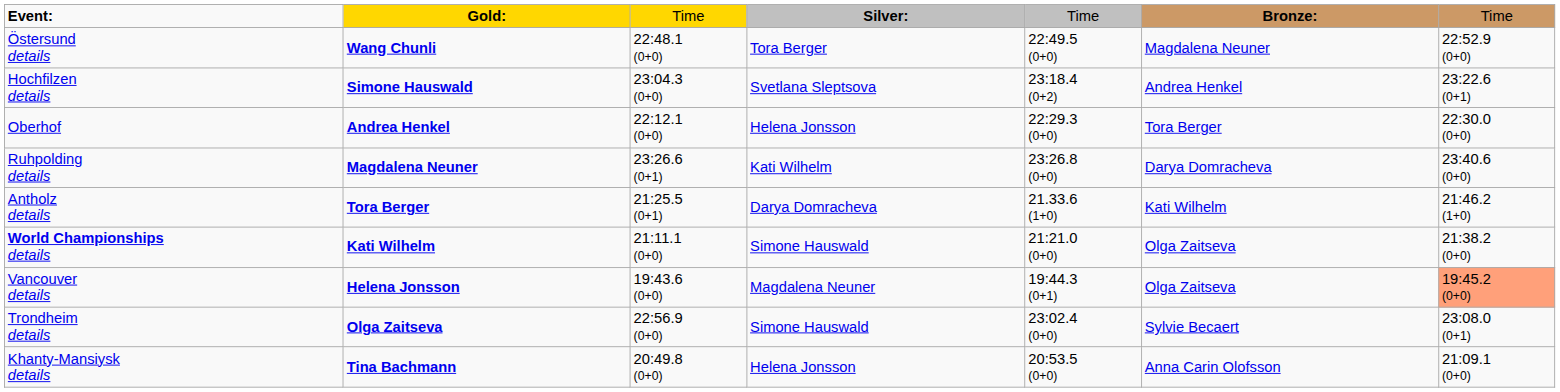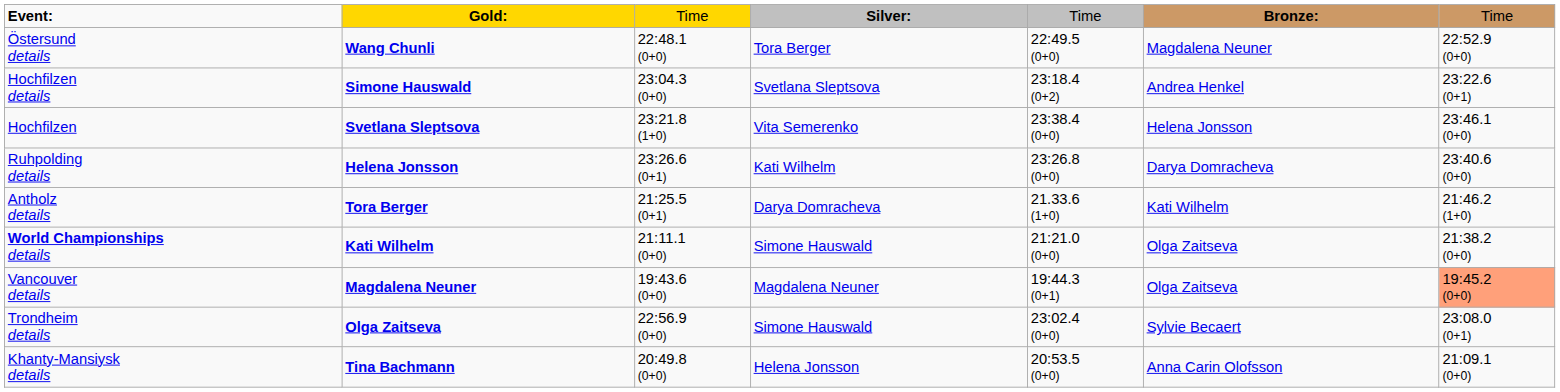 <table class="wikitable" width=85%>
 <tr>
 <td><strong>Event:</strong></td>
 <td style="text-align:center;background-color:gold;"><strong>Gold:</strong></td>
 <td style="text-align:center;background-color:gold;">Time</td>
 <td style="text-align:center;background-color:silver;"><strong>Silver:</strong></td>
 <td style="text-align:center;background-color:silver;">Time</td>
 <td style="text-align:center;background-color:#CC9966;"><strong>Bronze:</strong></td>
 <td style="text-align:center;background-color:#CC9966;">Time</td>
 </tr>
 <tr>
 <td><a href='#'>Östersund</a><br><em><a href='#'>details</a></em></td>
 <td><strong><a href='#'>Wang Chunli</a></strong><br><small></small></td>
 <td>22:48.1<br><small>(0+0)</small></td>
 <td><a href='#'>Tora Berger</a> <br><small></small></td>
 <td>22:49.5 <br><small>(0+0)</small></td>
 <td><a href='#'>Magdalena Neuner</a><br><small></small></td>
 <td>22:52.9 <br><small>(0+0)</small></td>
 </tr>
 <tr>
 <td><a href='#'>Hochfilzen</a><br><em><a href='#'>details</a></em></td>
 <td><strong><a href='#'>Simone Hauswald</a></strong><br><small></small></td>
 <td>23:04.3<br><small>(0+0)</small></td>
 <td><a href='#'>Svetlana Sleptsova</a><br><small></small></td>
 <td>23:18.4<br><small>(0+2)</small></td>
 <td><a href='#'>Andrea Henkel</a><br><small></small></td>
 <td>23:22.6<br><small>(0+1)</small></td>
 </tr>
 <tr>
-<td><a href='#'>Oberhof</a><br></td>
-<td><strong><a href='#'>Andrea Henkel</a></strong><br><small></small></td>
-<td>22:12.1<br><small>(0+0)</small></td>
+<td><a href='#'>Hochfilzen</a><br></td>
+<td><strong><a href='#'>Svetlana Sleptsova</a></strong><br><small></small></td>
+<td>23:21.8<br><small>(1+0)</small></td>
+<td><a href='#'>Vita Semerenko</a><br><small></small></td>
+<td>23:38.4<br><small>(0+0)</small></td>
 <td><a href='#'>Helena Jonsson</a><br><small></small></td>
-<td>22:29.3<br><small>(0+0)</small></td>
-<td><a href='#'>Tora Berger</a><br><small></small></td>
-<td>22:30.0<br><small>(0+0)</small></td>
+<td>23:46.1<br><small>(0+0)</small></td>
 </tr>
 <tr>
 <td><a href='#'>Ruhpolding</a><br><em><a href='#'>details</a></em></td>
-<td><strong><a href='#'>Magdalena Neuner</a></strong><br><small></small></td>
+<td><strong><a href='#'>Helena Jonsson</a></strong><br><small></small></td>
 <td>23:26.6<br><small>(0+1)</small></td>
 <td><a href='#'>Kati Wilhelm</a><br><small></small></td>
 <td>23:26.8<br><small>(0+0)</small></td>
 <td><a href='#'>Darya Domracheva</a><br><small></small></td>
 <td>23:40.6<br><small>(0+0)</small></td>
 </tr>
 <tr>
 <td><a href='#'>Antholz</a><br><em><a href='#'>details</a></em></td>
 <td><strong><a href='#'>Tora Berger</a></strong><br><small></small></td>
 <td>21:25.5<br><small>(0+1)</small></td>
 <td><a href='#'>Darya Domracheva</a><br><small></small></td>
 <td>21.33.6<br><small>(1+0)</small></td>
 <td><a href='#'>Kati Wilhelm</a><br><small></small></td>
 <td>21:46.2<br><small>(1+0)</small></td>
 </tr>
 <tr>
 <td><strong><a href='#'>World Championships</a></strong><br><em><a href='#'>details</a></em></td>
 <td><strong><a href='#'>Kati Wilhelm</a></strong><br><small></small></td>
 <td>21:11.1<br><small>(0+0)</small></td>
 <td><a href='#'>Simone Hauswald</a><br><small></small></td>
 <td>21:21.0<br><small>(0+0)</small></td>
 <td><a href='#'>Olga Zaitseva</a><br><small></small></td>
 <td>21:38.2<br><small>(0+0)</small></td>
 </tr>
 <tr>
 <td><a href='#'>Vancouver</a><br><em><a href='#'>details</a></em></td>
-<td><strong><a href='#'>Helena Jonsson</a></strong><br><small></small></td>
+<td><strong><a href='#'>Magdalena Neuner</a></strong><br><small></small></td>
 <td>19:43.6<br><small>(0+0)</small></td>
 <td><a href='#'>Magdalena Neuner</a><br><small></small></td>
 <td>19:44.3<br><small>(0+1)</small></td>
 <td><a href='#'>Olga Zaitseva</a><br><small></small></td>
 <td style="background: lightsalmon;">19:45.2<br><small>(0+0)</small></td>
 </tr>
 <tr>
 <td><a href='#'>Trondheim</a><br><em><a href='#'>details</a></em></td>
 <td><strong><a href='#'>Olga Zaitseva</a></strong><br><small></small></td>
 <td>22:56.9<br><small>(0+0)</small></td>
 <td><a href='#'>Simone Hauswald</a><br><small></small></td>
 <td>23:02.4	<br><small>(0+0)</small></td>
 <td><a href='#'>Sylvie Becaert</a><br><small></small></td>
 <td>23:08.0	<br><small>(0+1)</small></td>
 </tr>
 <tr>
 <td><a href='#'>Khanty-Mansiysk</a><br><em><a href='#'>details</a></em></td>
 <td><strong><a href='#'>Tina Bachmann</a></strong><br><small></small></td>
 <td>20:49.8<br><small>(0+0)</small></td>
 <td><a href='#'>Helena Jonsson</a><br><small></small></td>
 <td>20:53.5	<br><small>(0+0)</small></td>
 <td><a href='#'>Anna Carin Olofsson</a><br><small></small></td>
 <td>21:09.1<br><small>(0+0)</small></td>
 </tr>
 </table>
